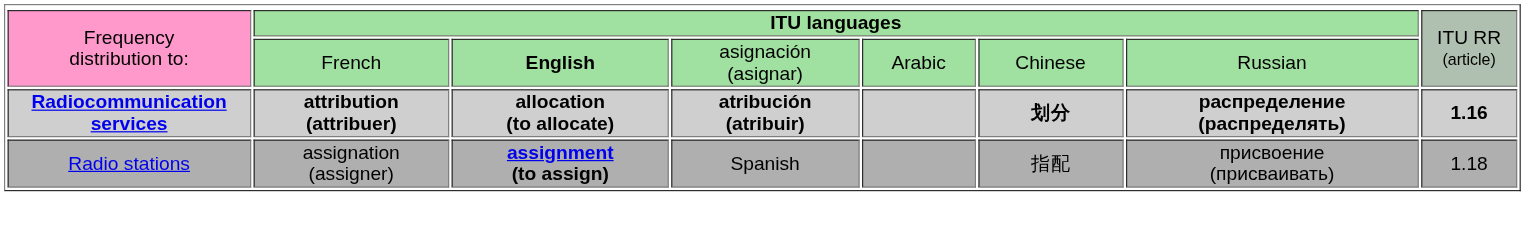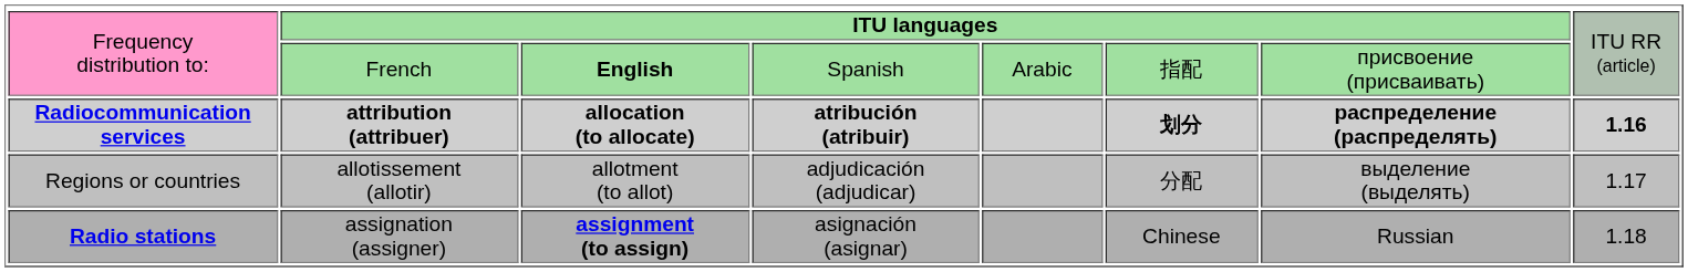 <table class="wikipedia sortable" border="1">
 <tr>
 </tr>
 <tr align="center">
 <td width="10%" style="background:#FF99CC;" rowspan="2">Frequency<br>distribution to:</td>
 <td width="60%" style="background:#A0E0A0;" align="center" colspan="6"><strong>ITU languages</strong></td>
 <td width="5%" style="background:#B0C0B0;" rowspan="2">ITU RR<br><small>(article)</small></td>
 </tr>
 <tr align="center" style="background:#A0E0A0;">
 <td>French</td>
 <th>English</th>
-<td>asignación<br>(asignar)</td>
+<td>Spanish</td>
 <td>Arabic</td>
-<td>Chinese</td>
-<td>Russian</td>
+<td>指配</td>
+<td>присвоение<br>(присваивать)</td>
 </tr>
 <tr align="center" style="background:#cfcfcf;">
 <th><a href='#'>Radiocommunication services</a></th>
 <th>attribution<br>(attribuer)</th>
 <th><span><strong>allocation<br>(to allocate)</strong></span></th>
 <th>atribución<br>(atribuir)</th>
 <th></th>
 <th>划分</th>
 <th>распределение<br>(распределять)</th>
 <th>1.16</th>
 </tr>
+<tr align="center" style="background:#bfbfbf;">
+<td>Regions or countries</td>
+<td>allotissement<br>(allotir)</td>
+<td>allotment<br>(to allot)</td>
+<td>adjudicación<br>(adjudicar)</td>
+<td></td>
+<td>分配</td>
+<td>выделение<br>(выделять)</td>
+<td>1.17</td>
+</tr>
 <tr align="center" style="background:#afafaf;">
-<td><a href='#'>Radio stations</a></td>
+<td><strong><a href='#'>Radio stations</a></strong></td>
 <td>assignation<br>(assigner)</td>
 <td><strong><a href='#'>assignment</a><br>(to assign)</strong></td>
-<td>Spanish</td>
+<td>asignación<br>(asignar)</td>
 <td></td>
-<td>指配</td>
-<td>присвоение<br>(присваивать)</td>
+<td>Chinese</td>
+<td>Russian</td>
 <td>1.18</td>
 </tr>
 </table>
